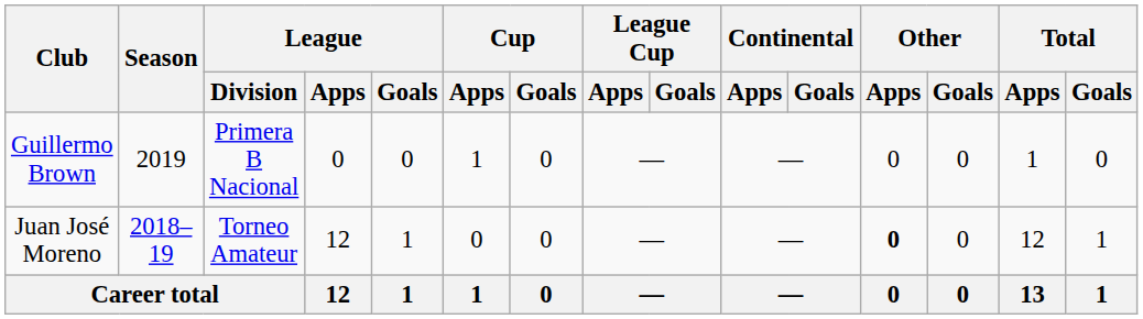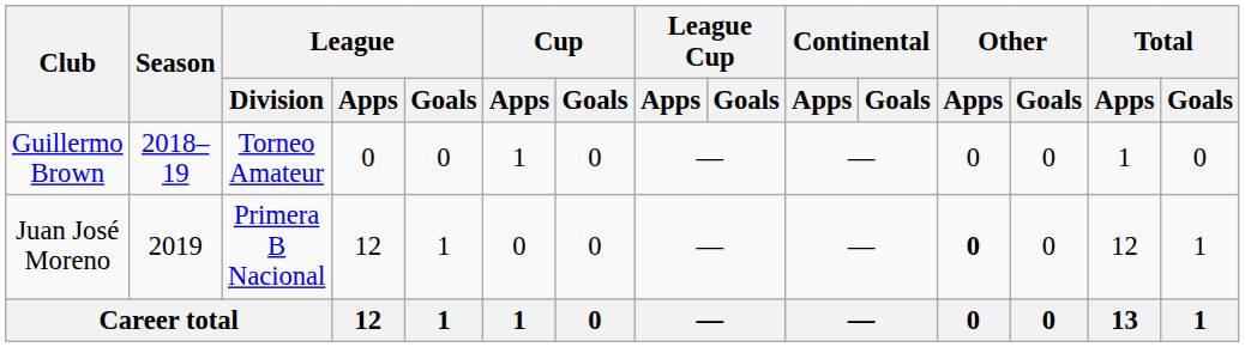 <table class="wikitable" style="text-align:center">
 <tr>
 <th rowspan="2">Club</th>
 <th rowspan="2">Season</th>
 <th colspan="3">League</th>
 <th colspan="2">Cup</th>
 <th colspan="2">League Cup</th>
 <th colspan="2">Continental</th>
 <th colspan="2">Other</th>
 <th colspan="2">Total</th>
 </tr>
 <tr>
 <th>Division</th>
 <th>Apps</th>
 <th>Goals</th>
 <th>Apps</th>
 <th>Goals</th>
 <th>Apps</th>
 <th>Goals</th>
 <th>Apps</th>
 <th>Goals</th>
 <th>Apps</th>
 <th>Goals</th>
 <th>Apps</th>
 <th>Goals</th>
 </tr>
 <tr>
 <td rowspan="1"><a href='#'>Guillermo Brown</a></td>
-<td>2019</td>
-<td rowspan="1"><a href='#'>Primera B Nacional</a></td>
+<td><a href='#'>2018–19</a></td>
+<td rowspan="1"><a href='#'>Torneo Amateur</a></td>
 <td>0</td>
 <td>0</td>
 <td>1</td>
 <td>0</td>
 <td colspan="2">—</td>
 <td colspan="2">—</td>
 <td>0</td>
 <td>0</td>
 <td>1</td>
 <td>0</td>
 </tr>
 <tr>
 <td rowspan="1">Juan José Moreno</td>
-<td><a href='#'>2018–19</a></td>
-<td rowspan="1"><a href='#'>Torneo Amateur</a></td>
+<td>2019</td>
+<td rowspan="1"><a href='#'>Primera B Nacional</a></td>
 <td>12</td>
 <td>1</td>
 <td>0</td>
 <td>0</td>
 <td colspan="2">—</td>
 <td colspan="2">—</td>
 <td><strong>0</strong></td>
 <td>0</td>
 <td>12</td>
 <td>1</td>
 </tr>
 <tr>
 <th colspan="3">Career total</th>
 <th>12</th>
 <th>1</th>
 <th>1</th>
 <th>0</th>
 <th colspan="2">—</th>
 <th colspan="2">—</th>
 <th>0</th>
 <th>0</th>
 <th>13</th>
 <th>1</th>
 </tr>
 </table>
